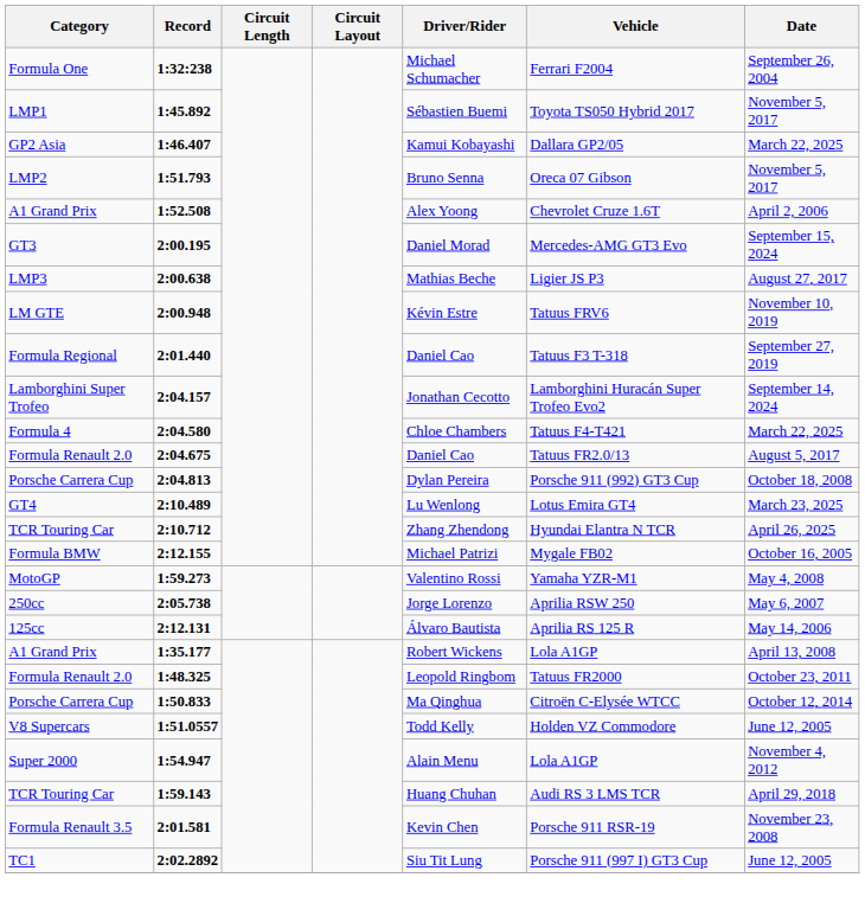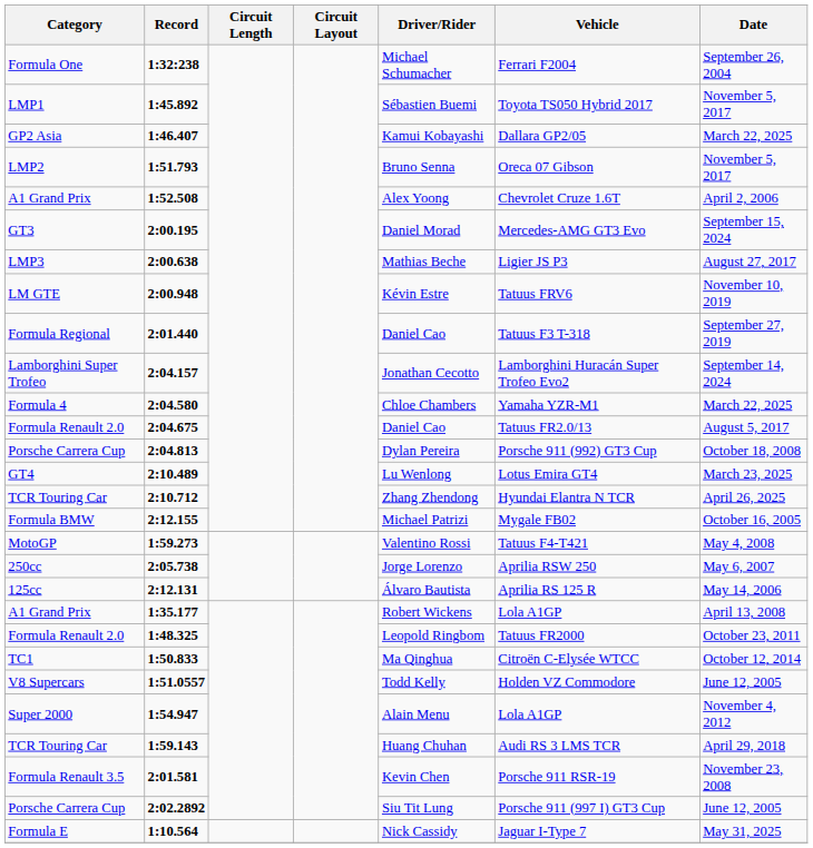 <table class="wikitable sortable" style="font-size: 95%;">
 <tr>
 <th>Category</th>
 <th>Record</th>
 <th>Circuit Length</th>
 <th>Circuit Layout</th>
 <th>Driver/Rider</th>
 <th>Vehicle</th>
 <th>Date</th>
 </tr>
 <tr>
 <td><a href='#'>Formula One</a></td>
 <td><strong>1:32:238</strong></td>
 <td rowspan=16, style="text-align:center;"></td>
 <td rowspan=16, style="text-align:center;"></td>
 <td> <a href='#'>Michael Schumacher</a></td>
 <td><a href='#'>Ferrari F2004</a></td>
 <td><a href='#'>September 26, 2004</a></td>
 </tr>
 <tr>
 <td><a href='#'>LMP1</a></td>
 <td><strong>1:45.892</strong></td>
 <td> <a href='#'>Sébastien Buemi</a></td>
 <td><a href='#'>Toyota TS050 Hybrid 2017</a></td>
 <td><a href='#'>November 5, 2017</a></td>
 </tr>
 <tr>
 <td><a href='#'>GP2 Asia</a></td>
 <td><strong>1:46.407</strong></td>
 <td> <a href='#'>Kamui Kobayashi</a></td>
 <td><a href='#'>Dallara GP2/05</a></td>
 <td><a href='#'>March 22, 2025</a></td>
 </tr>
 <tr>
 <td><a href='#'>LMP2</a></td>
 <td><strong>1:51.793</strong></td>
 <td> <a href='#'>Bruno Senna</a></td>
 <td><a href='#'>Oreca 07 Gibson</a></td>
 <td><a href='#'>November 5, 2017</a></td>
 </tr>
 <tr>
 <td><a href='#'>A1 Grand Prix</a></td>
 <td><strong>1:52.508</strong></td>
 <td> <a href='#'>Alex Yoong</a></td>
 <td><a href='#'>Chevrolet Cruze 1.6T</a></td>
 <td><a href='#'>April 2, 2006</a></td>
 </tr>
 <tr>
 <td><a href='#'>GT3</a></td>
 <td><strong>2:00.195</strong></td>
 <td> <a href='#'>Daniel Morad</a></td>
 <td><a href='#'>Mercedes-AMG GT3 Evo</a></td>
 <td><a href='#'>September 15, 2024</a></td>
 </tr>
 <tr>
 <td><a href='#'>LMP3</a></td>
 <td><strong>2:00.638</strong></td>
 <td> <a href='#'>Mathias Beche</a></td>
 <td><a href='#'>Ligier JS P3</a></td>
 <td><a href='#'>August 27, 2017</a></td>
 </tr>
 <tr>
 <td><a href='#'>LM GTE</a></td>
 <td><strong>2:00.948</strong></td>
 <td> <a href='#'>Kévin Estre</a></td>
 <td><a href='#'>Tatuus FRV6</a></td>
 <td><a href='#'>November 10, 2019</a></td>
 </tr>
 <tr>
 <td><a href='#'>Formula Regional</a></td>
 <td><strong>2:01.440</strong></td>
 <td> <a href='#'>Daniel Cao</a></td>
 <td><a href='#'>Tatuus F3 T-318</a></td>
 <td><a href='#'>September 27, 2019</a></td>
 </tr>
 <tr>
 <td><a href='#'>Lamborghini Super Trofeo</a></td>
 <td><strong>2:04.157</strong></td>
 <td> <a href='#'>Jonathan Cecotto</a></td>
 <td><a href='#'>Lamborghini Huracán Super Trofeo Evo2</a></td>
 <td><a href='#'>September 14, 2024</a></td>
 </tr>
 <tr>
 <td><a href='#'>Formula 4</a></td>
 <td><strong>2:04.580</strong></td>
 <td> <a href='#'>Chloe Chambers</a></td>
-<td><a href='#'>Tatuus F4-T421</a></td>
+<td><a href='#'>Yamaha YZR-M1</a></td>
 <td><a href='#'>March 22, 2025</a></td>
 </tr>
 <tr>
 <td><a href='#'>Formula Renault 2.0</a></td>
 <td><strong>2:04.675</strong></td>
 <td> <a href='#'>Daniel Cao</a></td>
 <td><a href='#'>Tatuus FR2.0/13</a></td>
 <td><a href='#'>August 5, 2017</a></td>
 </tr>
 <tr>
 <td><a href='#'>Porsche Carrera Cup</a></td>
 <td><strong>2:04.813</strong></td>
 <td> <a href='#'>Dylan Pereira</a></td>
 <td><a href='#'>Porsche 911 (992) GT3 Cup</a></td>
 <td><a href='#'>October 18, 2008</a></td>
 </tr>
 <tr>
 <td><a href='#'>GT4</a></td>
 <td><strong>2:10.489</strong></td>
 <td> <a href='#'>Lu Wenlong</a></td>
 <td><a href='#'>Lotus Emira GT4</a></td>
 <td><a href='#'>March 23, 2025</a></td>
 </tr>
 <tr>
 <td><a href='#'>TCR Touring Car</a></td>
 <td><strong>2:10.712</strong></td>
 <td> <a href='#'>Zhang Zhendong</a></td>
 <td><a href='#'>Hyundai Elantra N TCR</a></td>
 <td><a href='#'>April 26, 2025</a></td>
 </tr>
 <tr>
 <td><a href='#'>Formula BMW</a></td>
 <td><strong>2:12.155</strong></td>
 <td> <a href='#'>Michael Patrizi</a></td>
 <td><a href='#'>Mygale FB02</a></td>
 <td><a href='#'>October 16, 2005</a></td>
 </tr>
 <tr>
 <td><a href='#'>MotoGP</a></td>
 <td><strong>1:59.273</strong></td>
 <td rowspan=3, style="text-align:center;"></td>
 <td rowspan=3, style="text-align:center;"></td>
 <td> <a href='#'>Valentino Rossi</a></td>
-<td><a href='#'>Yamaha YZR-M1</a></td>
+<td><a href='#'>Tatuus F4-T421</a></td>
 <td><a href='#'>May 4, 2008</a></td>
 </tr>
 <tr>
 <td><a href='#'>250cc</a></td>
 <td><strong>2:05.738</strong></td>
 <td> <a href='#'>Jorge Lorenzo</a></td>
 <td><a href='#'>Aprilia RSW 250</a></td>
 <td><a href='#'>May 6, 2007</a></td>
 </tr>
 <tr>
 <td><a href='#'>125cc</a></td>
 <td><strong>2:12.131</strong></td>
 <td> <a href='#'>Álvaro Bautista</a></td>
 <td><a href='#'>Aprilia RS 125 R</a></td>
 <td><a href='#'>May 14, 2006</a></td>
 </tr>
 <tr>
 <td><a href='#'>A1 Grand Prix</a></td>
 <td><strong>1:35.177</strong></td>
 <td rowspan=8, style="text-align:center;"></td>
 <td rowspan=8, style="text-align:center;"></td>
 <td> <a href='#'>Robert Wickens</a></td>
 <td><a href='#'>Lola A1GP</a></td>
 <td><a href='#'>April 13, 2008</a></td>
 </tr>
 <tr>
 <td><a href='#'>Formula Renault 2.0</a></td>
 <td><strong>1:48.325</strong></td>
 <td> <a href='#'>Leopold Ringbom</a></td>
 <td><a href='#'>Tatuus FR2000</a></td>
 <td><a href='#'>October 23, 2011</a></td>
 </tr>
 <tr>
-<td><a href='#'>Porsche Carrera Cup</a></td>
+<td><a href='#'>TC1</a></td>
 <td><strong>1:50.833</strong></td>
 <td> <a href='#'>Ma Qinghua</a></td>
 <td><a href='#'>Citroën C-Elysée WTCC</a></td>
 <td><a href='#'>October 12, 2014</a></td>
 </tr>
 <tr>
 <td><a href='#'>V8 Supercars</a></td>
 <td><strong>1:51.0557</strong></td>
 <td> <a href='#'>Todd Kelly</a></td>
 <td><a href='#'>Holden VZ Commodore</a></td>
 <td><a href='#'>June 12, 2005</a></td>
 </tr>
 <tr>
 <td><a href='#'>Super 2000</a></td>
 <td><strong>1:54.947</strong></td>
 <td> <a href='#'>Alain Menu</a></td>
 <td><a href='#'>Lola A1GP</a></td>
 <td><a href='#'>November 4, 2012</a></td>
 </tr>
 <tr>
 <td><a href='#'>TCR Touring Car</a></td>
 <td><strong>1:59.143</strong></td>
 <td> <a href='#'>Huang Chuhan</a></td>
 <td><a href='#'>Audi RS 3 LMS TCR</a></td>
 <td><a href='#'>April 29, 2018</a></td>
 </tr>
 <tr>
 <td><a href='#'>Formula Renault 3.5</a></td>
 <td><strong>2:01.581</strong></td>
 <td> <a href='#'>Kevin Chen</a></td>
 <td><a href='#'>Porsche 911 RSR-19</a></td>
 <td><a href='#'>November 23, 2008</a></td>
 </tr>
 <tr>
-<td><a href='#'>TC1</a></td>
+<td><a href='#'>Porsche Carrera Cup</a></td>
 <td><strong>2:02.2892</strong></td>
 <td> <a href='#'>Siu Tit Lung</a></td>
 <td><a href='#'>Porsche 911 (997 I) GT3 Cup</a></td>
 <td><a href='#'>June 12, 2005</a></td>
 </tr>
 <tr>
+<td><a href='#'>Formula E</a></td>
+<td><strong>1:10.564</strong></td>
+<td style="text-align:center;"></td>
+<td style="text-align:center;"></td>
+<td> <a href='#'>Nick Cassidy</a></td>
+<td><a href='#'>Jaguar I-Type 7</a></td>
+<td><a href='#'>May 31, 2025</a></td>
+</tr>
+<tr>
 </tr>
 </table>
